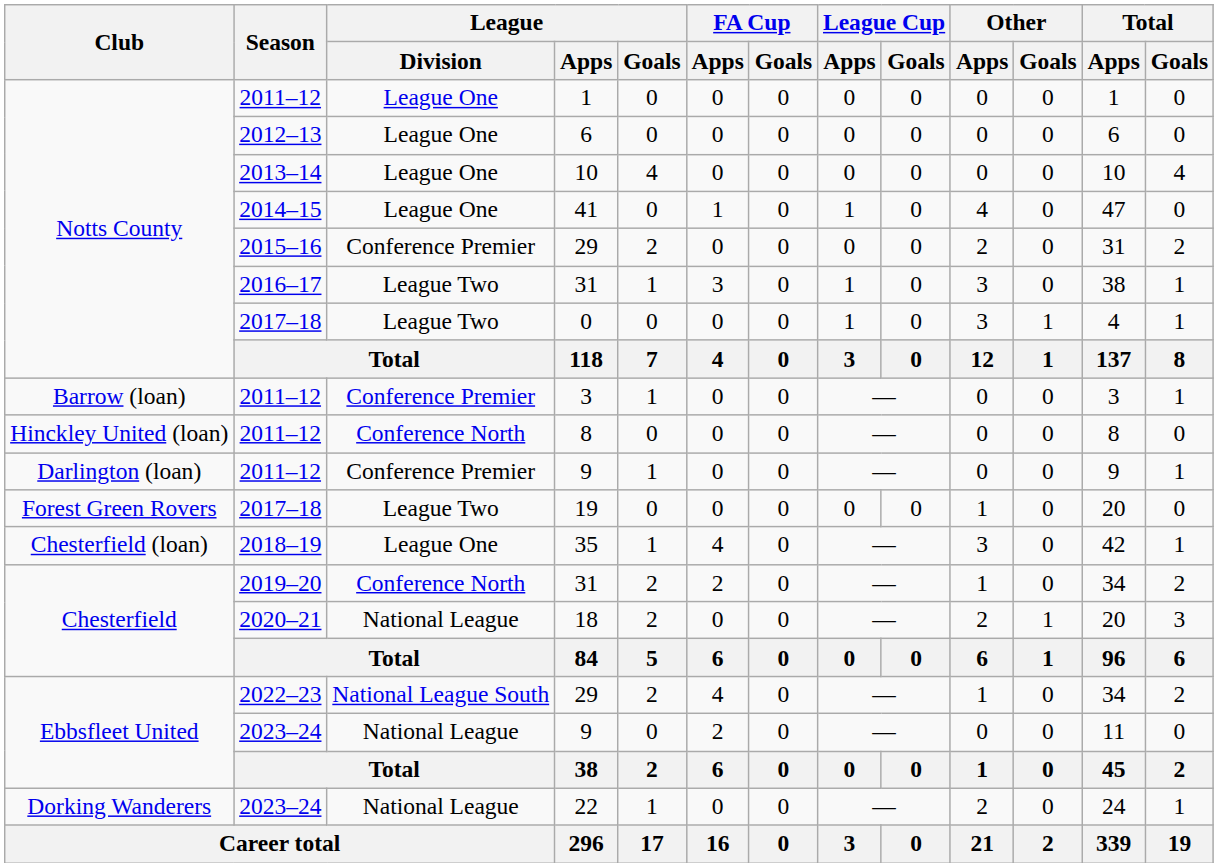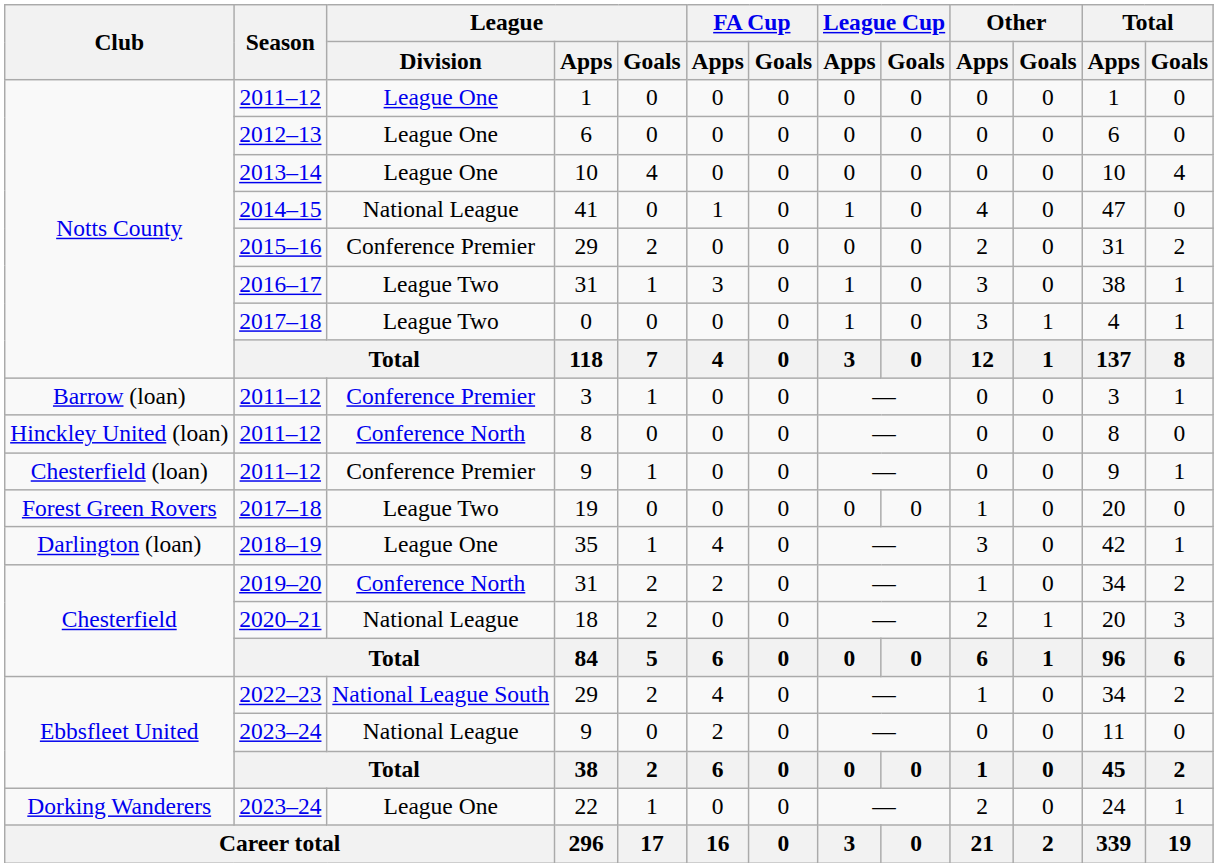 <table class="wikitable" style="text-align:center">
 <tr>
 <th rowspan="2">Club</th>
 <th rowspan="2">Season</th>
 <th colspan="3">League</th>
 <th colspan="2"><a href='#'>FA Cup</a></th>
 <th colspan="2"><a href='#'>League Cup</a></th>
 <th colspan="2">Other</th>
 <th colspan="2">Total</th>
 </tr>
 <tr>
 <th>Division</th>
 <th>Apps</th>
 <th>Goals</th>
 <th>Apps</th>
 <th>Goals</th>
 <th>Apps</th>
 <th>Goals</th>
 <th>Apps</th>
 <th>Goals</th>
 <th>Apps</th>
 <th>Goals</th>
 </tr>
 <tr>
 <td rowspan="8" valign="center"><a href='#'>Notts County</a></td>
 <td><a href='#'>2011–12</a></td>
 <td><a href='#'>League One</a></td>
 <td>1</td>
 <td>0</td>
 <td>0</td>
 <td>0</td>
 <td>0</td>
 <td>0</td>
 <td>0</td>
 <td>0</td>
 <td>1</td>
 <td>0</td>
 </tr>
 <tr>
 <td><a href='#'>2012–13</a></td>
 <td>League One</td>
 <td>6</td>
 <td>0</td>
 <td>0</td>
 <td>0</td>
 <td>0</td>
 <td>0</td>
 <td>0</td>
 <td>0</td>
 <td>6</td>
 <td>0</td>
 </tr>
 <tr>
 <td><a href='#'>2013–14</a></td>
 <td>League One</td>
 <td>10</td>
 <td>4</td>
 <td>0</td>
 <td>0</td>
 <td>0</td>
 <td>0</td>
 <td>0</td>
 <td>0</td>
 <td>10</td>
 <td>4</td>
 </tr>
 <tr>
 <td><a href='#'>2014–15</a></td>
-<td>League One</td>
+<td>National League</td>
 <td>41</td>
 <td>0</td>
 <td>1</td>
 <td>0</td>
 <td>1</td>
 <td>0</td>
 <td>4</td>
 <td>0</td>
 <td>47</td>
 <td>0</td>
 </tr>
 <tr>
 <td><a href='#'>2015–16</a></td>
 <td>Conference Premier</td>
 <td>29</td>
 <td>2</td>
 <td>0</td>
 <td>0</td>
 <td>0</td>
 <td>0</td>
 <td>2</td>
 <td>0</td>
 <td>31</td>
 <td>2</td>
 </tr>
 <tr>
 <td><a href='#'>2016–17</a></td>
 <td>League Two</td>
 <td>31</td>
 <td>1</td>
 <td>3</td>
 <td>0</td>
 <td>1</td>
 <td>0</td>
 <td>3</td>
 <td>0</td>
 <td>38</td>
 <td>1</td>
 </tr>
 <tr>
 <td><a href='#'>2017–18</a></td>
 <td>League Two</td>
 <td>0</td>
 <td>0</td>
 <td>0</td>
 <td>0</td>
 <td>1</td>
 <td>0</td>
 <td>3</td>
 <td>1</td>
 <td>4</td>
 <td>1</td>
 </tr>
 <tr>
 <th colspan="2">Total</th>
 <th>118</th>
 <th>7</th>
 <th>4</th>
 <th>0</th>
 <th>3</th>
 <th>0</th>
 <th>12</th>
 <th>1</th>
 <th>137</th>
 <th>8</th>
 </tr>
 <tr>
 <td><a href='#'>Barrow</a> (loan)</td>
 <td><a href='#'>2011–12</a></td>
 <td><a href='#'>Conference Premier</a></td>
 <td>3</td>
 <td>1</td>
 <td>0</td>
 <td>0</td>
 <td colspan=2>—</td>
 <td>0</td>
 <td>0</td>
 <td>3</td>
 <td>1</td>
 </tr>
 <tr>
 <td><a href='#'>Hinckley United</a> (loan)</td>
 <td><a href='#'>2011–12</a></td>
 <td><a href='#'>Conference North</a></td>
 <td>8</td>
 <td>0</td>
 <td>0</td>
 <td>0</td>
 <td colspan=2>—</td>
 <td>0</td>
 <td>0</td>
 <td>8</td>
 <td>0</td>
 </tr>
 <tr>
-<td><a href='#'>Darlington</a> (loan)</td>
+<td><a href='#'>Chesterfield</a> (loan)</td>
 <td><a href='#'>2011–12</a></td>
 <td>Conference Premier</td>
 <td>9</td>
 <td>1</td>
 <td>0</td>
 <td>0</td>
 <td colspan=2>—</td>
 <td>0</td>
 <td>0</td>
 <td>9</td>
 <td>1</td>
 </tr>
 <tr>
 <td><a href='#'>Forest Green Rovers</a></td>
 <td><a href='#'>2017–18</a></td>
 <td>League Two</td>
 <td>19</td>
 <td>0</td>
 <td>0</td>
 <td>0</td>
 <td>0</td>
 <td>0</td>
 <td>1</td>
 <td>0</td>
 <td>20</td>
 <td>0</td>
 </tr>
 <tr>
-<td><a href='#'>Chesterfield</a> (loan)</td>
+<td><a href='#'>Darlington</a> (loan)</td>
 <td><a href='#'>2018–19</a></td>
 <td>League One</td>
 <td>35</td>
 <td>1</td>
 <td>4</td>
 <td>0</td>
 <td colspan=2>—</td>
 <td>3</td>
 <td>0</td>
 <td>42</td>
 <td>1</td>
 </tr>
 <tr>
 <td rowspan="3"><a href='#'>Chesterfield</a></td>
 <td><a href='#'>2019–20</a></td>
 <td><a href='#'>Conference North</a></td>
 <td>31</td>
 <td>2</td>
 <td>2</td>
 <td>0</td>
 <td colspan=2>—</td>
 <td>1</td>
 <td>0</td>
 <td>34</td>
 <td>2</td>
 </tr>
 <tr>
 <td><a href='#'>2020–21</a></td>
 <td>National League</td>
 <td>18</td>
 <td>2</td>
 <td>0</td>
 <td>0</td>
 <td colspan="2">—</td>
 <td>2</td>
 <td>1</td>
 <td>20</td>
 <td>3</td>
 </tr>
 <tr>
 <th colspan="2">Total</th>
 <th>84</th>
 <th>5</th>
 <th>6</th>
 <th>0</th>
 <th>0</th>
 <th>0</th>
 <th>6</th>
 <th>1</th>
 <th>96</th>
 <th>6</th>
 </tr>
 <tr>
 <td rowspan="3"><a href='#'>Ebbsfleet United</a></td>
 <td><a href='#'>2022–23</a></td>
 <td><a href='#'>National League South</a></td>
 <td>29</td>
 <td>2</td>
 <td>4</td>
 <td>0</td>
 <td colspan="2">—</td>
 <td>1</td>
 <td>0</td>
 <td>34</td>
 <td>2</td>
 </tr>
 <tr>
 <td><a href='#'>2023–24</a></td>
 <td>National League</td>
 <td>9</td>
 <td>0</td>
 <td>2</td>
 <td>0</td>
 <td colspan="2">—</td>
 <td>0</td>
 <td>0</td>
 <td>11</td>
 <td>0</td>
 </tr>
 <tr>
 <th colspan="2">Total</th>
 <th>38</th>
 <th>2</th>
 <th>6</th>
 <th>0</th>
 <th>0</th>
 <th>0</th>
 <th>1</th>
 <th>0</th>
 <th>45</th>
 <th>2</th>
 </tr>
 <tr>
 <td><a href='#'>Dorking Wanderers</a></td>
 <td><a href='#'>2023–24</a></td>
-<td>National League</td>
+<td>League One</td>
 <td>22</td>
 <td>1</td>
 <td>0</td>
 <td>0</td>
 <td colspan="2">—</td>
 <td>2</td>
 <td>0</td>
 <td>24</td>
 <td>1</td>
 </tr>
 <tr>
 <th colspan="3">Career total</th>
 <th>296</th>
 <th>17</th>
 <th>16</th>
 <th>0</th>
 <th>3</th>
 <th>0</th>
 <th>21</th>
 <th>2</th>
 <th>339</th>
 <th>19</th>
 </tr>
 </table>
